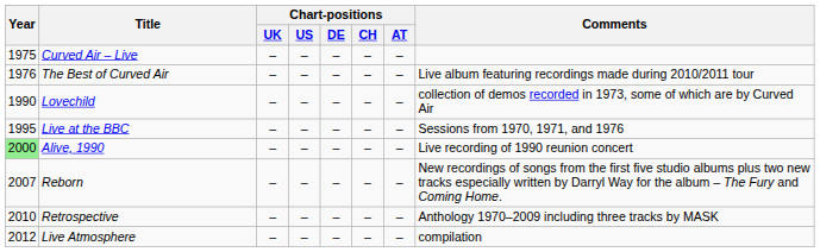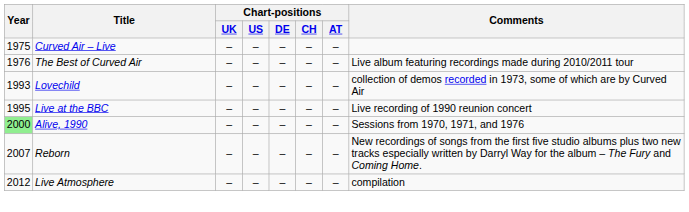 <table class="wikitable">
 <tr>
 <th style="width:25px;" rowspan="2">Year</th>
 <th style="width:270px;" rowspan="2">Title</th>
 <th colspan="5">Chart-positions</th>
 <th style="width:500px;" rowspan="2">Comments</th>
 </tr>
 <tr style="background:#ddd;">
 <th width="33"><a href='#'>UK</a><br></th>
 <th width="33"><a href='#'>US</a></th>
 <th width="33"><a href='#'>DE</a></th>
 <th width="33"><a href='#'>CH</a><br></th>
 <th width="33"><a href='#'>AT</a></th>
 </tr>
 <tr>
 <td>1975</td>
 <td><em><a href='#'>Curved Air – Live</a></em></td>
 <td style="text-align:center;" >–</td>
 <td style="text-align:center;" >–</td>
 <td style="text-align:center;" >–</td>
 <td style="text-align:center;" >–</td>
 <td style="text-align:center;" >–</td>
 <td></td>
 </tr>
 <tr>
 <td>1976</td>
 <td><em>The Best of Curved Air</em></td>
 <td style="text-align:center;" >–</td>
 <td style="text-align:center;" >–</td>
 <td style="text-align:center;" >–</td>
 <td style="text-align:center;" >–</td>
 <td style="text-align:center;" >–</td>
 <td>Live album featuring recordings made during 2010/2011 tour</td>
 </tr>
 <tr>
-<td>1990</td>
+<td>1993</td>
 <td><em><a href='#'>Lovechild</a></em></td>
 <td style="text-align:center;" >–</td>
 <td style="text-align:center;" >–</td>
 <td style="text-align:center;" >–</td>
 <td style="text-align:center;" >–</td>
 <td style="text-align:center;" >–</td>
 <td>collection of demos <a href='#'>recorded</a> in 1973, some of which are by Curved Air</td>
 </tr>
 <tr>
 <td>1995</td>
 <td><em><a href='#'>Live at the BBC</a></em></td>
 <td style="text-align:center;" >–</td>
 <td style="text-align:center;" >–</td>
 <td style="text-align:center;" >–</td>
 <td style="text-align:center;" >–</td>
 <td style="text-align:center;" >–</td>
-<td>Sessions from 1970, 1971, and 1976</td>
+<td>Live recording of 1990 reunion concert</td>
 </tr>
 <tr>
 <td style="background: lightgreen;">2000</td>
 <td><em><a href='#'>Alive, 1990</a></em></td>
 <td style="text-align:center;" >–</td>
 <td style="text-align:center;" >–</td>
 <td style="text-align:center;" >–</td>
 <td style="text-align:center;" >–</td>
 <td style="text-align:center;" >–</td>
-<td>Live recording of 1990 reunion concert</td>
+<td>Sessions from 1970, 1971, and 1976</td>
 </tr>
 <tr>
 <td>2007</td>
 <td><em>Reborn</em></td>
 <td style="text-align:center;" >–</td>
 <td style="text-align:center;" >–</td>
 <td style="text-align:center;" >–</td>
 <td style="text-align:center;" >–</td>
 <td style="text-align:center;" >–</td>
 <td>New recordings of songs from the first five studio albums plus two new tracks especially written by Darryl Way for the album – <em>The Fury</em> and <em>Coming Home</em>.</td>
 </tr>
 <tr>
-<td>2010</td>
-<td><em>Retrospective</em></td>
-<td style="text-align:center;" >–</td>
-<td style="text-align:center;" >–</td>
-<td style="text-align:center;" >–</td>
-<td style="text-align:center;" >–</td>
-<td style="text-align:center;" >–</td>
-<td>Anthology 1970–2009 including three tracks by MASK</td>
-</tr>
-<tr>
 <td>2012</td>
 <td><em>Live Atmosphere</em></td>
 <td style="text-align:center;" >–</td>
 <td style="text-align:center;" >–</td>
 <td style="text-align:center;" >–</td>
 <td style="text-align:center;" >–</td>
 <td style="text-align:center;" >–</td>
 <td>compilation</td>
 </tr>
 </table>
